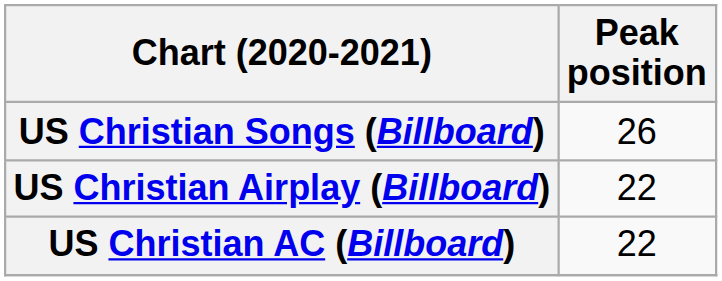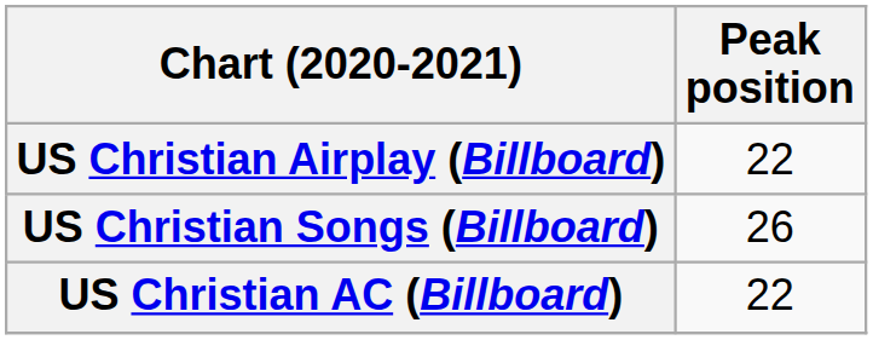 <table class="wikitable sortable plainrowheaders" style="text-align:center">
 <tr>
 <th scope="col">Chart (2020-2021)</th>
 <th scope="col">Peak<br> position</th>
 </tr>
 <tr>
+<th scope="row">US <a href='#'>Christian Airplay</a> (<a href='#'><em>Billboard</em></a>)</th>
+<td>22</td>
+</tr>
+<tr>
 <th scope="row">US <a href='#'>Christian Songs</a> (<a href='#'><em>Billboard</em></a>)</th>
 <td>26</td>
-</tr>
-<tr>
-<th scope="row">US <a href='#'>Christian Airplay</a> (<a href='#'><em>Billboard</em></a>)</th>
-<td>22</td>
 </tr>
 <tr>
 <th scope="row">US <a href='#'>Christian AC</a> (<em><a href='#'>Billboard</a></em>)</th>
 <td>22</td>
 </tr>
 <tr>
 </tr>
 </table>
